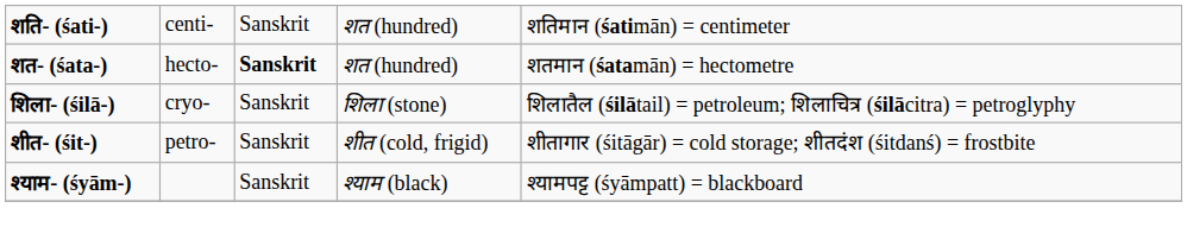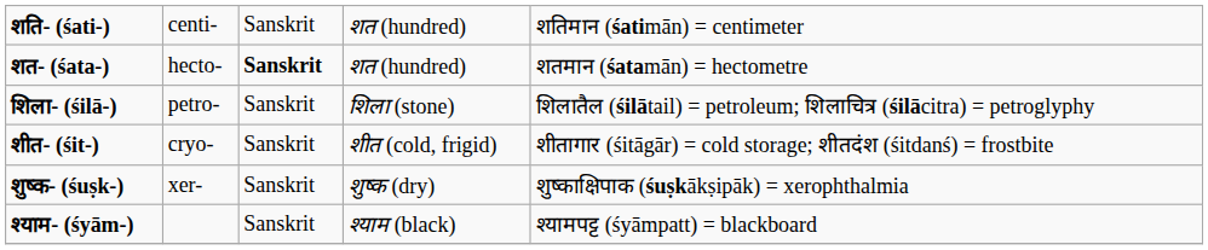 <table class="wikitable sortable" width="100%">
 <tr>
 <td><strong>शति- (śati-)</strong></td>
 <td>centi-</td>
 <td>Sanskrit</td>
 <td><em>शत</em> (hundred)</td>
 <td>शतिमान (<strong>śati</strong>mān) = centimeter</td>
 </tr>
 <tr>
 <td><strong>शत- (śata-)</strong></td>
 <td>hecto-</td>
 <td><strong>Sanskrit</strong></td>
 <td><em>शत</em> (hundred)</td>
 <td>शतमान (<strong>śata</strong>mān) = hectometre</td>
 </tr>
 <tr>
 <td><strong>शिला- (śilā-)</strong></td>
-<td>cryo-</td>
+<td>petro-</td>
 <td>Sanskrit</td>
 <td><em>शिला</em> (stone)</td>
 <td>शिलातैल (<strong>śilā</strong>tail) = petroleum; शिलाचित्र (<strong>śilā</strong>citra) = petroglyphy</td>
 </tr>
 <tr>
 <td><strong>शीत- (śit-)</strong></td>
-<td>petro-</td>
+<td>cryo-</td>
 <td>Sanskrit</td>
 <td><em>शीत</em> (cold, frigid)</td>
 <td>शीतागार (śitāgār) = cold storage; शीतदंश (śitdanś) = frostbite</td>
+</tr>
+<tr>
+<td><strong>शुष्क- (śuṣk-)</strong></td>
+<td>xer-</td>
+<td>Sanskrit</td>
+<td><em>शुष्क</em> (dry)</td>
+<td>शुष्काक्षिपाक (<strong>śuṣk</strong>ākṣipāk) = xerophthalmia</td>
 </tr>
 <tr>
 <td><strong>श्याम- (śyām-)</strong></td>
 <td></td>
 <td>Sanskrit</td>
 <td><em>श्याम</em> (black)</td>
 <td>श्यामपट्ट (śyāmpatt) = blackboard</td>
 </tr>
 <tr>
 </tr>
 </table>
